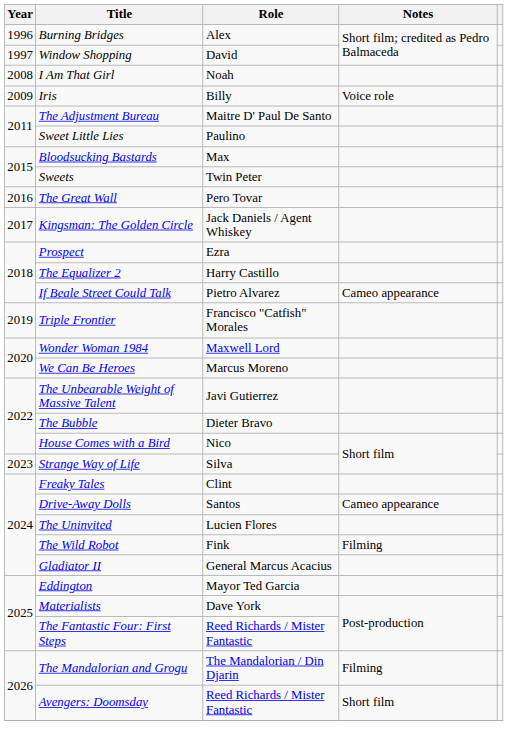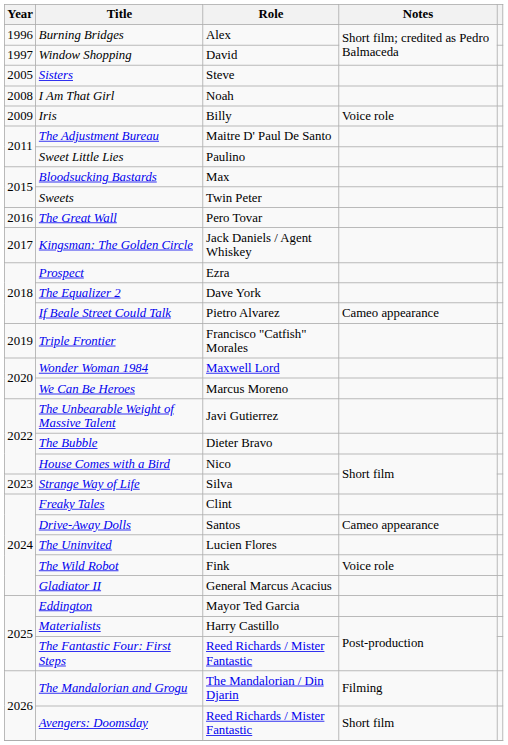 <table class="wikitable plainrowheaders sortable" style="margin-right: 0;">
 <tr>
 <th scope="col">Year</th>
 <th scope="col">Title</th>
 <th scope="col">Role</th>
 <th scope="col" class="unsortable">Notes</th>
 <th scope="col"></th>
 </tr>
 <tr>
 <td style="text-align:center;">1996</td>
 <td><em>Burning Bridges</em></td>
 <td>Alex</td>
 <td rowspan=2>Short film; credited as Pedro Balmaceda</td>
 <td style="text-align: center;"></td>
 </tr>
 <tr>
 <td style="text-align:center;">1997</td>
 <td><em>Window Shopping</em></td>
 <td>David</td>
+<td style="text-align: center;"></td>
+</tr>
+<tr>
+<td style="text-align:center;">2005</td>
+<td><em><a href='#'>Sisters</a></em></td>
+<td>Steve</td>
+<td></td>
 <td style="text-align: center;"></td>
 </tr>
 <tr>
 <td style="text-align:center;">2008</td>
 <td><em>I Am That Girl</em></td>
 <td>Noah</td>
 <td></td>
 <td style="text-align: center;"></td>
 </tr>
 <tr>
 <td style="text-align:center;">2009</td>
 <td><em>Iris</em></td>
 <td>Billy</td>
 <td>Voice role</td>
 <td style="text-align: center;"></td>
 </tr>
 <tr>
 <td rowspan="2" style="text-align:center;">2011</td>
 <td><em><a href='#'>The Adjustment Bureau</a></em></td>
 <td>Maitre D' Paul De Santo</td>
 <td></td>
 <td style="text-align: center;"></td>
 </tr>
 <tr>
 <td><em>Sweet Little Lies</em></td>
 <td>Paulino</td>
 <td></td>
 <td style="text-align: center;"></td>
 </tr>
 <tr>
 <td rowspan="2" style="text-align:center;">2015</td>
 <td><em><a href='#'>Bloodsucking Bastards</a></em></td>
 <td>Max</td>
 <td></td>
 <td style="text-align: center;"></td>
 </tr>
 <tr>
 <td><em>Sweets</em></td>
 <td>Twin Peter</td>
 <td></td>
 <td style="text-align: center;"></td>
 </tr>
 <tr>
 <td style="text-align:center;">2016</td>
 <td><em><a href='#'>The Great Wall</a></em></td>
 <td>Pero Tovar</td>
 <td></td>
 <td style="text-align: center;"></td>
 </tr>
 <tr>
 <td style="text-align:center;">2017</td>
 <td><em><a href='#'>Kingsman: The Golden Circle</a></em></td>
 <td>Jack Daniels / Agent Whiskey</td>
 <td></td>
 <td style="text-align: center;"></td>
 </tr>
 <tr>
 <td rowspan="3" style="text-align:center;">2018</td>
 <td><em><a href='#'>Prospect</a></em></td>
 <td>Ezra</td>
 <td></td>
 <td style="text-align: center;"></td>
 </tr>
 <tr>
 <td><em><a href='#'>The Equalizer 2</a></em></td>
-<td>Harry Castillo</td>
+<td>Dave York</td>
 <td></td>
 <td style="text-align: center;"></td>
 </tr>
 <tr>
 <td><em><a href='#'>If Beale Street Could Talk</a></em></td>
 <td>Pietro Alvarez</td>
 <td>Cameo appearance</td>
 <td style="text-align: center;"></td>
 </tr>
 <tr>
 <td style="text-align:center;">2019</td>
 <td><em><a href='#'>Triple Frontier</a></em></td>
 <td>Francisco "Catfish" Morales</td>
 <td></td>
 <td style="text-align: center;"></td>
 </tr>
 <tr>
 <td rowspan="2" style="text-align:center;">2020</td>
 <td><em><a href='#'>Wonder Woman 1984</a></em></td>
 <td><a href='#'>Maxwell Lord</a></td>
 <td></td>
 <td style="text-align: center;"></td>
 </tr>
 <tr>
 <td><em><a href='#'>We Can Be Heroes</a></em></td>
 <td>Marcus Moreno</td>
 <td></td>
 <td style="text-align: center;"></td>
 </tr>
 <tr>
 <td rowspan="3" style="text-align:center;">2022</td>
 <td><em><a href='#'>The Unbearable Weight of Massive Talent</a></em></td>
 <td>Javi Gutierrez</td>
 <td></td>
 <td style="text-align: center;"></td>
 </tr>
 <tr>
 <td><em><a href='#'>The Bubble</a></em></td>
 <td>Dieter Bravo</td>
 <td></td>
 <td style="text-align: center;"></td>
 </tr>
 <tr>
 <td><em><a href='#'>House Comes with a Bird</a></em></td>
 <td>Nico</td>
 <td rowspan="2">Short film</td>
 <td style="text-align: center;"></td>
 </tr>
 <tr>
 <td style="text-align:center;">2023</td>
 <td><em><a href='#'>Strange Way of Life</a></em></td>
 <td>Silva</td>
 <td style="text-align: center;"></td>
 </tr>
 <tr>
 <td rowspan="5" style="text-align:center;">2024</td>
 <td><em><a href='#'>Freaky Tales</a></em></td>
 <td>Clint</td>
 <td></td>
 <td style="text-align: center;"></td>
 </tr>
 <tr>
 <td><em><a href='#'>Drive-Away Dolls</a></em></td>
 <td>Santos</td>
 <td>Cameo appearance</td>
 <td style="text-align: center;"></td>
 </tr>
 <tr>
 <td><em><a href='#'>The Uninvited</a></em></td>
 <td>Lucien Flores</td>
 <td></td>
 <td style="text-align: center;"></td>
 </tr>
 <tr>
 <td><em><a href='#'>The Wild Robot</a></em></td>
 <td>Fink</td>
-<td>Filming</td>
+<td>Voice role</td>
 <td style="text-align: center;"></td>
 </tr>
 <tr>
 <td><em><a href='#'>Gladiator II</a></em></td>
 <td>General Marcus Acacius</td>
 <td></td>
 <td style="text-align: center;"></td>
 </tr>
 <tr>
 <td rowspan="3" style="text-align:center;">2025</td>
 <td><em><a href='#'>Eddington</a></em></td>
 <td>Mayor Ted Garcia</td>
 <td></td>
 <td style="text-align: center;"></td>
 </tr>
 <tr>
 <td><em><a href='#'>Materialists</a></em></td>
-<td>Dave York</td>
+<td>Harry Castillo</td>
 <td rowspan="2">Post-production</td>
 <td style="text-align: center;"></td>
 </tr>
 <tr>
 <td><em><a href='#'>The Fantastic Four: First Steps</a></em></td>
 <td><a href='#'>Reed Richards / Mister Fantastic</a></td>
 <td style="text-align: center;"></td>
 </tr>
 <tr>
 <td rowspan=2 style="text-align:center;">2026</td>
 <td><em><a href='#'>The Mandalorian and Grogu</a></em></td>
 <td><a href='#'>The Mandalorian / Din Djarin</a></td>
 <td>Filming</td>
 <td style="text-align: center;"></td>
 </tr>
 <tr>
 <td><em><a href='#'>Avengers: Doomsday</a></em></td>
 <td><a href='#'>Reed Richards / Mister Fantastic</a></td>
 <td>Short film</td>
 <td style="text-align: center;"></td>
 </tr>
 <tr>
 </tr>
 </table>
